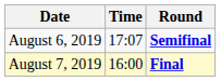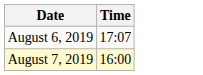 <table class="wikitable">
 <tr>
 <th>Date</th>
 <th>Time</th>
-<th>Round</th>
 </tr>
 <tr>
 <td>August 6, 2019</td>
 <td>17:07</td>
-<td><strong><a href='#'>Semifinal</a></strong></td>
 </tr>
 <tr style=background:lemonchiffon>
 <td>August 7, 2019</td>
 <td>16:00</td>
-<td><strong><a href='#'>Final</a></strong></td>
 </tr>
 </table>
